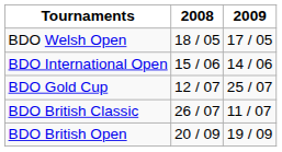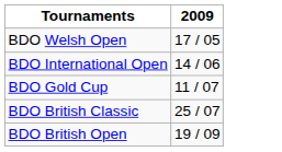 <table class="wikitable">
 <tr>
 <th style="background:#ffffff; color:#000000;">Tournaments</th>
-<th style="background:#ffffff; color:#000000;">2008</th>
 <th style="background:#ffffff; color:#000000;">2009</th>
 </tr>
 <tr>
 <td>BDO <a href='#'>Welsh Open</a></td>
-<td>18 / 05</td>
 <td>17 / 05</td>
 </tr>
 <tr>
 <td><a href='#'>BDO International Open</a></td>
-<td>15 / 06</td>
 <td>14 / 06</td>
 </tr>
 <tr>
 <td><a href='#'>BDO Gold Cup</a></td>
-<td>12 / 07</td>
+<td>11 / 07</td>
+</tr>
+<tr>
+<td><a href='#'>BDO British Classic</a></td>
 <td>25 / 07</td>
 </tr>
 <tr>
-<td><a href='#'>BDO British Classic</a></td>
-<td>26 / 07</td>
-<td>11 / 07</td>
-</tr>
-<tr>
 <td><a href='#'>BDO British Open</a></td>
-<td>20 / 09</td>
 <td>19 / 09</td>
 </tr>
 </table>
